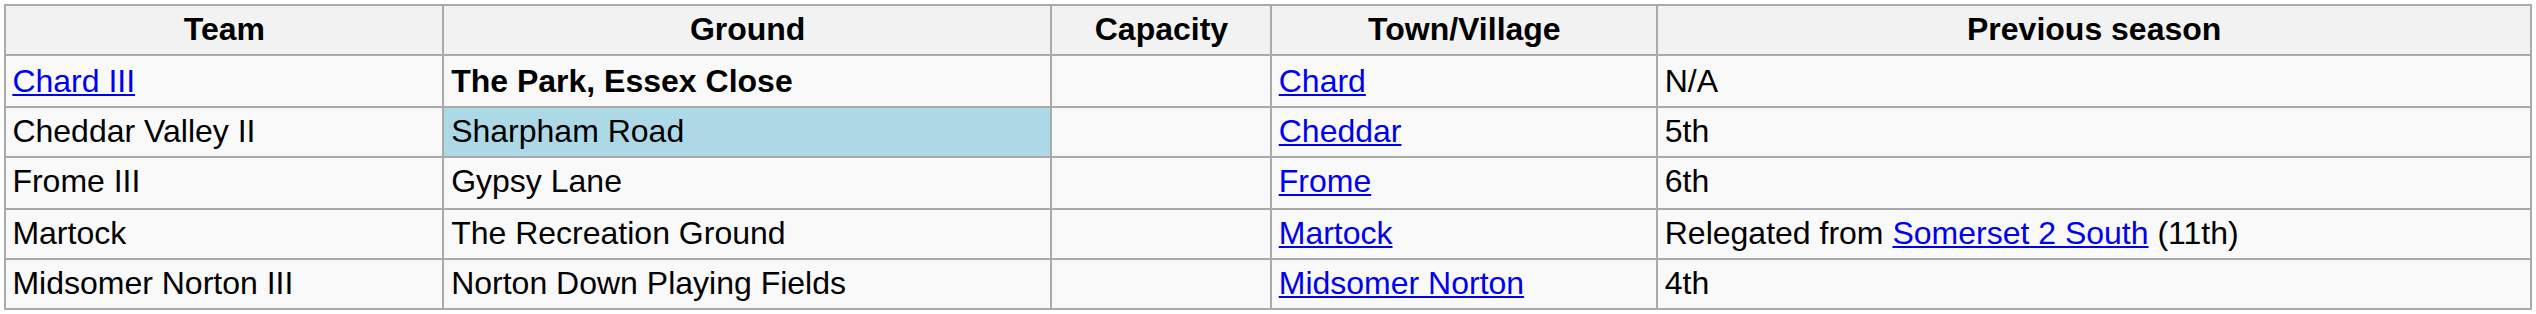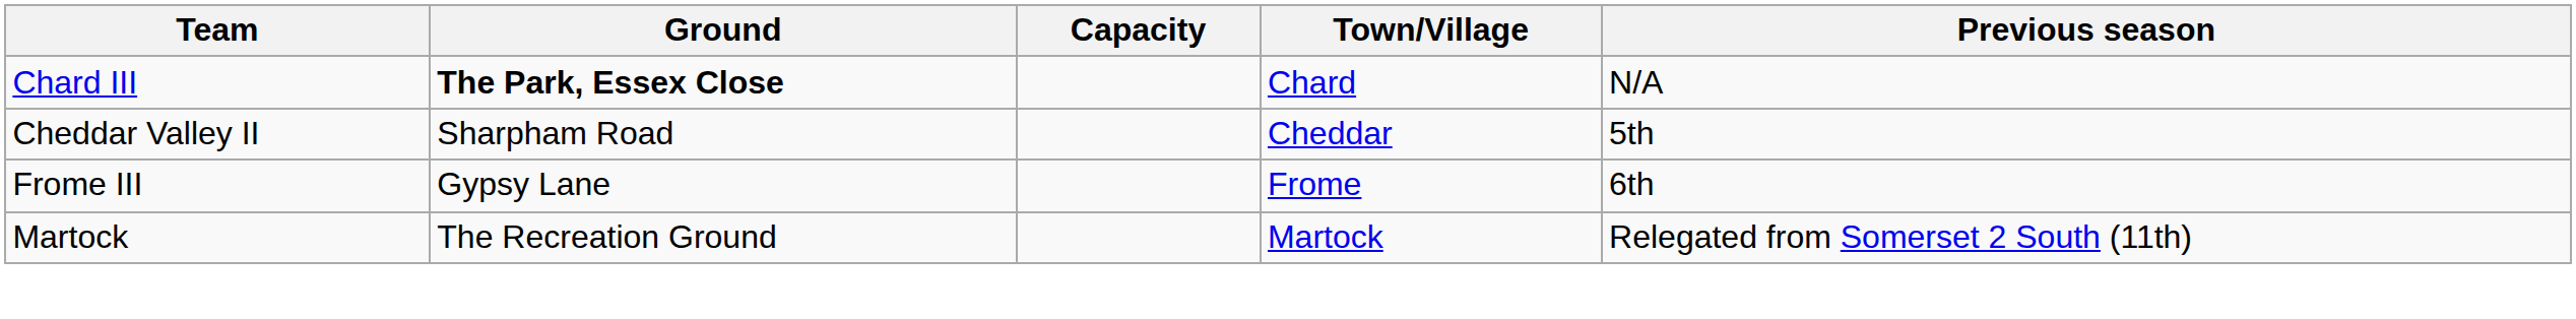 <table class="wikitable sortable" width=100%>
 <tr>
 <th>Team</th>
 <th>Ground</th>
 <th>Capacity</th>
 <th>Town/Village</th>
 <th>Previous season</th>
 </tr>
 <tr>
 <td><a href='#'>Chard III</a></td>
 <td><strong>The Park, Essex Close</strong></td>
 <td></td>
 <td><a href='#'>Chard</a></td>
 <td>N/A</td>
 </tr>
 <tr>
 <td>Cheddar Valley II</td>
-<td style="background: lightblue;">Sharpham Road</td>
+<td>Sharpham Road</td>
 <td></td>
 <td><a href='#'>Cheddar</a></td>
 <td>5th</td>
 </tr>
 <tr>
 <td>Frome III</td>
 <td>Gypsy Lane</td>
 <td></td>
 <td><a href='#'>Frome</a></td>
 <td>6th</td>
 </tr>
 <tr>
 <td>Martock</td>
 <td>The Recreation Ground</td>
 <td></td>
 <td><a href='#'>Martock</a></td>
 <td>Relegated from <a href='#'>Somerset 2 South</a> (11th)</td>
 </tr>
 <tr>
-<td>Midsomer Norton III</td>
-<td>Norton Down Playing Fields</td>
-<td></td>
-<td><a href='#'>Midsomer Norton</a></td>
-<td>4th</td>
-</tr>
-<tr>
 </tr>
 </table>
